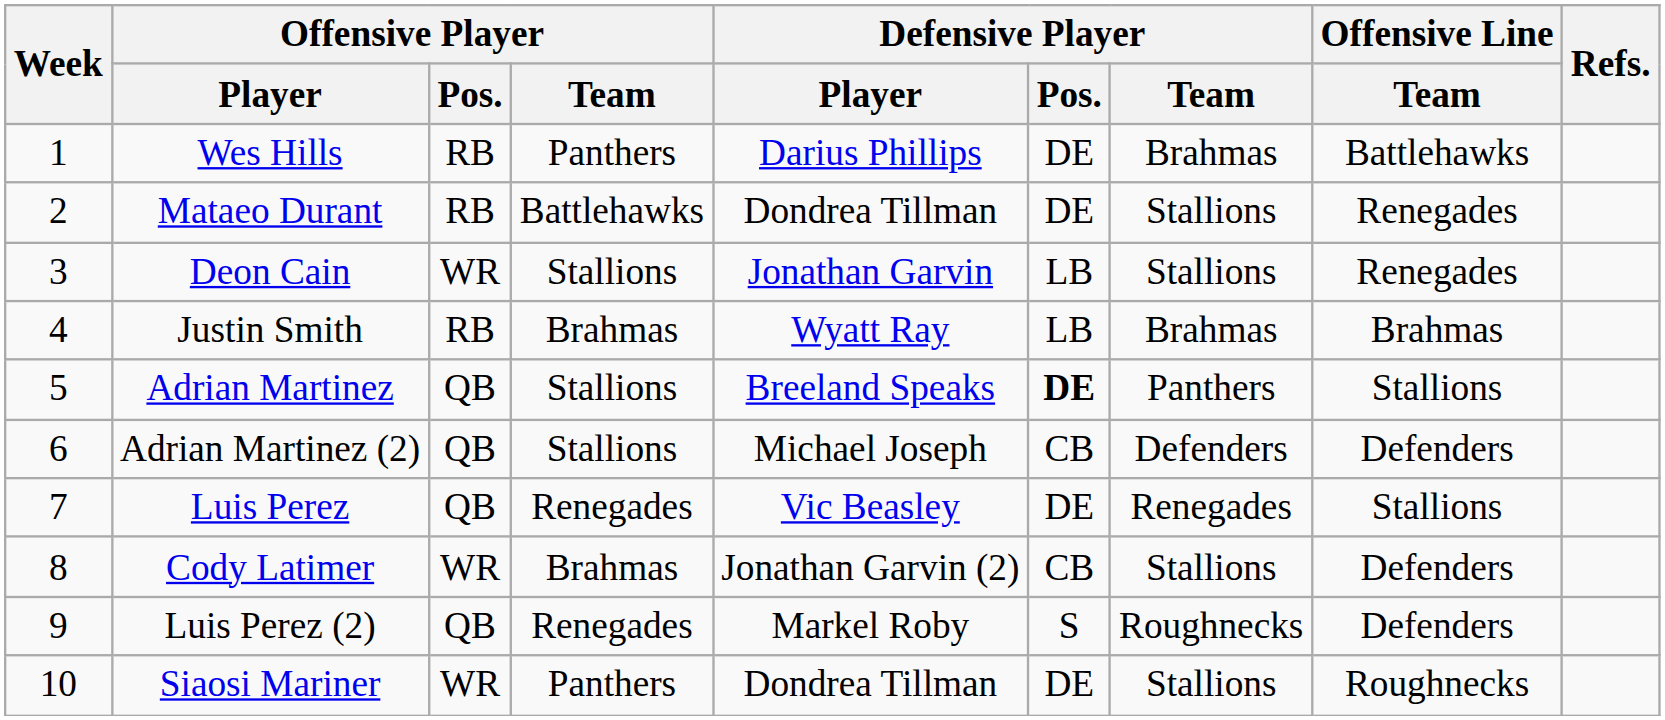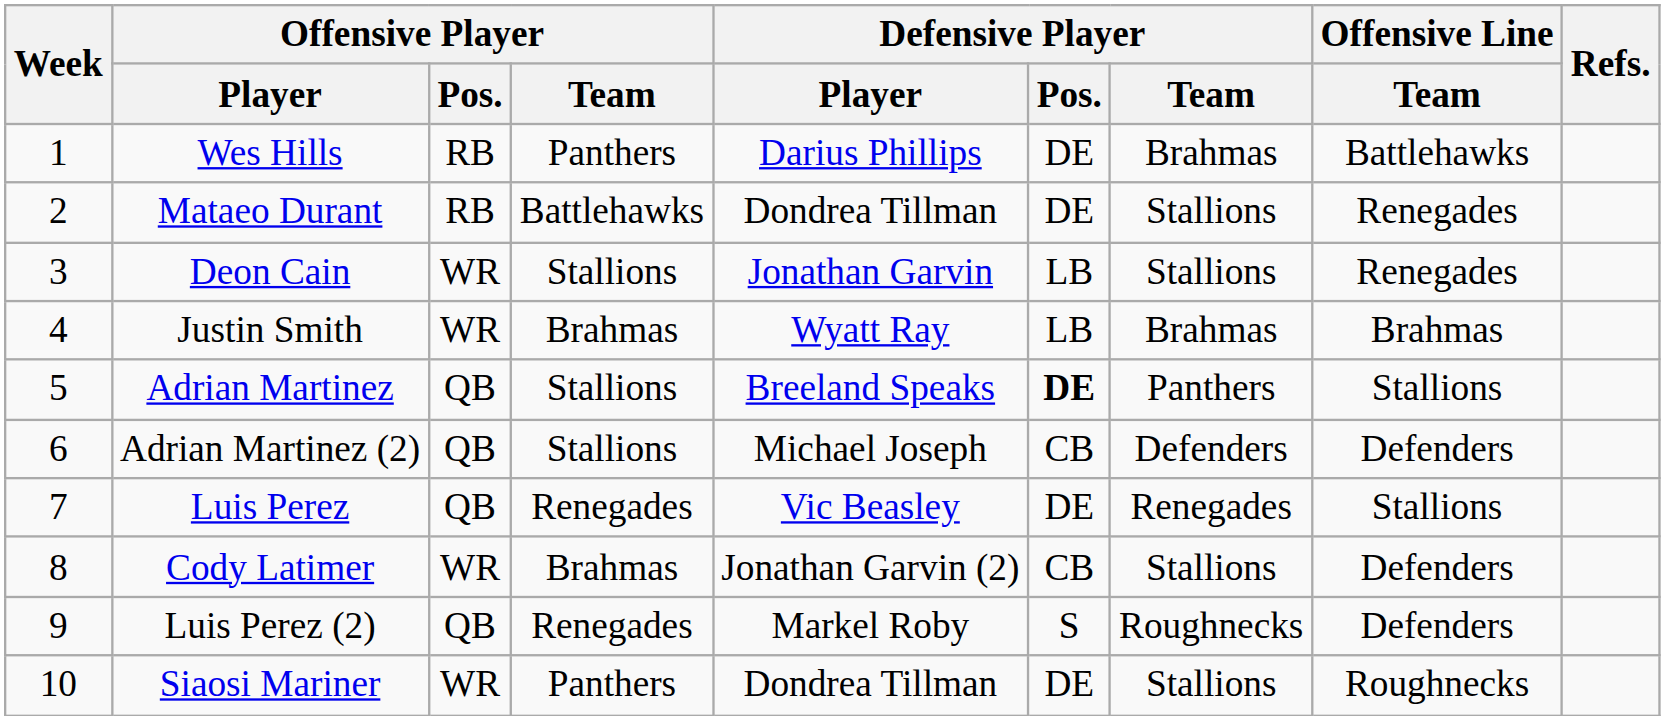 <table class="wikitable sortable" style="font-size:; text-align:center; width:">
 <tr>
 <th rowspan="2" width="">Week</th>
 <th colspan="3" width="">Offensive Player</th>
 <th colspan="3" width="">Defensive Player</th>
 <th>Offensive Line</th>
 <th rowspan="2" width="">Refs.</th>
 </tr>
 <tr>
 <th>Player</th>
 <th>Pos.</th>
 <th>Team</th>
 <th>Player</th>
 <th>Pos.</th>
 <th>Team</th>
 <th>Team</th>
 </tr>
 <tr>
 <td>1</td>
 <td><a href='#'>Wes Hills</a></td>
 <td>RB</td>
 <td>Panthers</td>
 <td><a href='#'>Darius Phillips</a></td>
 <td>DE</td>
 <td>Brahmas</td>
 <td>Battlehawks</td>
 <td></td>
 </tr>
 <tr>
 <td>2</td>
 <td><a href='#'>Mataeo Durant</a></td>
 <td>RB</td>
 <td>Battlehawks</td>
 <td>Dondrea Tillman</td>
 <td>DE</td>
 <td>Stallions</td>
 <td>Renegades</td>
 <td></td>
 </tr>
 <tr>
 <td>3</td>
 <td><a href='#'>Deon Cain</a></td>
 <td>WR</td>
 <td>Stallions</td>
 <td><a href='#'>Jonathan Garvin</a></td>
 <td>LB</td>
 <td>Stallions</td>
 <td>Renegades</td>
 <td></td>
 </tr>
 <tr>
 <td>4</td>
 <td>Justin Smith</td>
-<td>RB</td>
+<td>WR</td>
 <td>Brahmas</td>
 <td><a href='#'>Wyatt Ray</a></td>
 <td>LB</td>
 <td>Brahmas</td>
 <td>Brahmas</td>
 <td></td>
 </tr>
 <tr>
 <td>5</td>
 <td><a href='#'>Adrian Martinez</a></td>
 <td>QB</td>
 <td>Stallions</td>
 <td><a href='#'>Breeland Speaks</a></td>
 <td><strong>DE</strong></td>
 <td>Panthers</td>
 <td>Stallions</td>
 <td></td>
 </tr>
 <tr>
 <td>6</td>
 <td>Adrian Martinez (2)</td>
 <td>QB</td>
 <td>Stallions</td>
 <td>Michael Joseph</td>
 <td>CB</td>
 <td>Defenders</td>
 <td>Defenders</td>
 <td></td>
 </tr>
 <tr>
 <td>7</td>
 <td><a href='#'>Luis Perez</a></td>
 <td>QB</td>
 <td>Renegades</td>
 <td><a href='#'>Vic Beasley</a></td>
 <td>DE</td>
 <td>Renegades</td>
 <td>Stallions</td>
 <td></td>
 </tr>
 <tr>
 <td>8</td>
 <td><a href='#'>Cody Latimer</a></td>
 <td>WR</td>
 <td>Brahmas</td>
 <td>Jonathan Garvin (2)</td>
 <td>CB</td>
 <td>Stallions</td>
 <td>Defenders</td>
 <td></td>
 </tr>
 <tr>
 <td>9</td>
 <td>Luis Perez (2)</td>
 <td>QB</td>
 <td>Renegades</td>
 <td>Markel Roby</td>
 <td>S</td>
 <td>Roughnecks</td>
 <td>Defenders</td>
 <td></td>
 </tr>
 <tr>
 <td>10</td>
 <td><a href='#'>Siaosi Mariner</a></td>
 <td>WR</td>
 <td>Panthers</td>
 <td>Dondrea Tillman</td>
 <td>DE</td>
 <td>Stallions</td>
 <td>Roughnecks</td>
 <td></td>
 </tr>
 </table>
